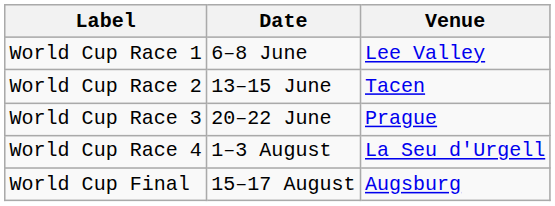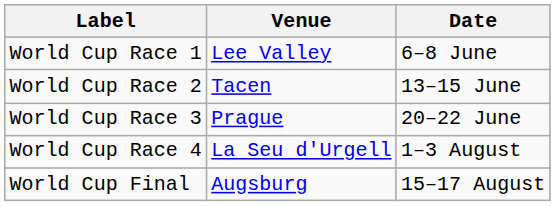 <table class="wikitable">
 <tr>
 <th>Label</th>
+<th>Venue</th>
 <th>Date</th>
-<th>Venue</th>
 </tr>
 <tr align=left>
 <td>World Cup Race 1</td>
+<td align=left> <a href='#'>Lee Valley</a></td>
 <td align=left>6–8 June</td>
-<td align=left> <a href='#'>Lee Valley</a></td>
 </tr>
 <tr align=left>
 <td>World Cup Race 2</td>
+<td align=left> <a href='#'>Tacen</a></td>
 <td align=left>13–15 June</td>
-<td align=left> <a href='#'>Tacen</a></td>
 </tr>
 <tr align=left>
 <td>World Cup Race 3</td>
+<td align=left> <a href='#'>Prague</a></td>
 <td align=left>20–22 June</td>
-<td align=left> <a href='#'>Prague</a></td>
 </tr>
 <tr align=left>
 <td>World Cup Race 4</td>
+<td align=left> <a href='#'>La Seu d'Urgell</a></td>
 <td align=left>1–3 August</td>
-<td align=left> <a href='#'>La Seu d'Urgell</a></td>
 </tr>
 <tr align=left>
 <td>World Cup Final</td>
+<td align=left> <a href='#'>Augsburg</a></td>
 <td align=left>15–17 August</td>
-<td align=left> <a href='#'>Augsburg</a></td>
 </tr>
 </table>
